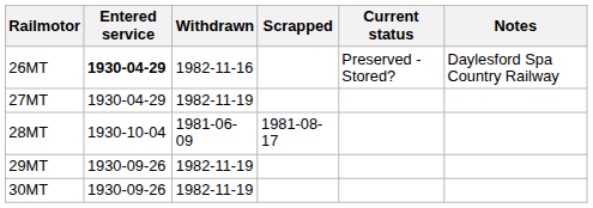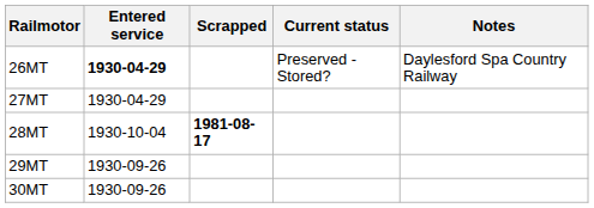 <table class="wikitable sortable">
 <tr>
 <th>Railmotor</th>
 <th>Entered service</th>
-<th>Withdrawn</th>
 <th>Scrapped</th>
 <th>Current status</th>
 <th>Notes</th>
 </tr>
 <tr bgcolor="#FFFFFF">
 <td>26MT</td>
 <td><strong>1930-04-29</strong></td>
-<td>1982-11-16</td>
 <td></td>
 <td>Preserved - Stored?</td>
 <td>Daylesford Spa Country Railway</td>
 </tr>
 <tr bgcolor="#FFFFFF">
 <td>27MT</td>
 <td>1930-04-29</td>
-<td>1982-11-19</td>
 <td></td>
 <td></td>
 <td></td>
 </tr>
 <tr bgcolor="#FFFFFF">
 <td>28MT</td>
 <td>1930-10-04</td>
-<td>1981-06-09</td>
-<td>1981-08-17</td>
+<td><strong>1981-08-17</strong></td>
 <td></td>
 <td></td>
 </tr>
 <tr bgcolor="#FFFFFF">
 <td>29MT</td>
 <td>1930-09-26</td>
-<td>1982-11-19</td>
 <td></td>
 <td></td>
 <td></td>
 </tr>
 <tr bgcolor="#FFFFFF">
 <td>30MT</td>
 <td>1930-09-26</td>
-<td>1982-11-19</td>
 <td></td>
 <td></td>
 <td></td>
 </tr>
 </table>
